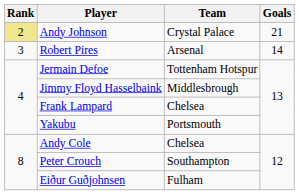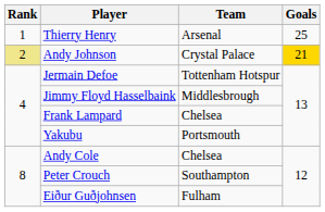 <table class="wikitable">
 <tr>
 <th>Rank</th>
 <th>Player</th>
 <th>Team</th>
 <th>Goals</th>
 </tr>
 <tr>
+<td align=center>1</td>
+<td> <a href='#'>Thierry Henry</a></td>
+<td>Arsenal</td>
+<td align=center>25</td>
+</tr>
+<tr>
 <td align=center style="background: khaki;">2</td>
 <td> <a href='#'>Andy Johnson</a></td>
 <td>Crystal Palace</td>
-<td align=center>21</td>
-</tr>
-<tr>
-<td align=center>3</td>
-<td> <a href='#'>Robert Pires</a></td>
-<td>Arsenal</td>
-<td align=center>14</td>
+<td align=center style="background: gold;">21</td>
 </tr>
 <tr>
 <td rowspan="4" style="text-align:center;">4</td>
 <td> <a href='#'>Jermain Defoe</a></td>
 <td>Tottenham Hotspur</td>
 <td rowspan="4" style="text-align:center;">13</td>
 </tr>
 <tr>
 <td> <a href='#'>Jimmy Floyd Hasselbaink</a></td>
 <td>Middlesbrough</td>
 </tr>
 <tr>
 <td> <a href='#'>Frank Lampard</a></td>
 <td>Chelsea</td>
 </tr>
 <tr>
 <td> <a href='#'>Yakubu</a></td>
 <td>Portsmouth</td>
 </tr>
 <tr>
 <td rowspan="3" style="text-align:center;">8</td>
 <td> <a href='#'>Andy Cole</a></td>
 <td>Chelsea</td>
 <td rowspan="3" style="text-align:center;">12</td>
 </tr>
 <tr>
 <td> <a href='#'>Peter Crouch</a></td>
 <td>Southampton</td>
 </tr>
 <tr>
 <td> <a href='#'>Eiður Guðjohnsen</a></td>
 <td>Fulham</td>
 </tr>
 </table>
